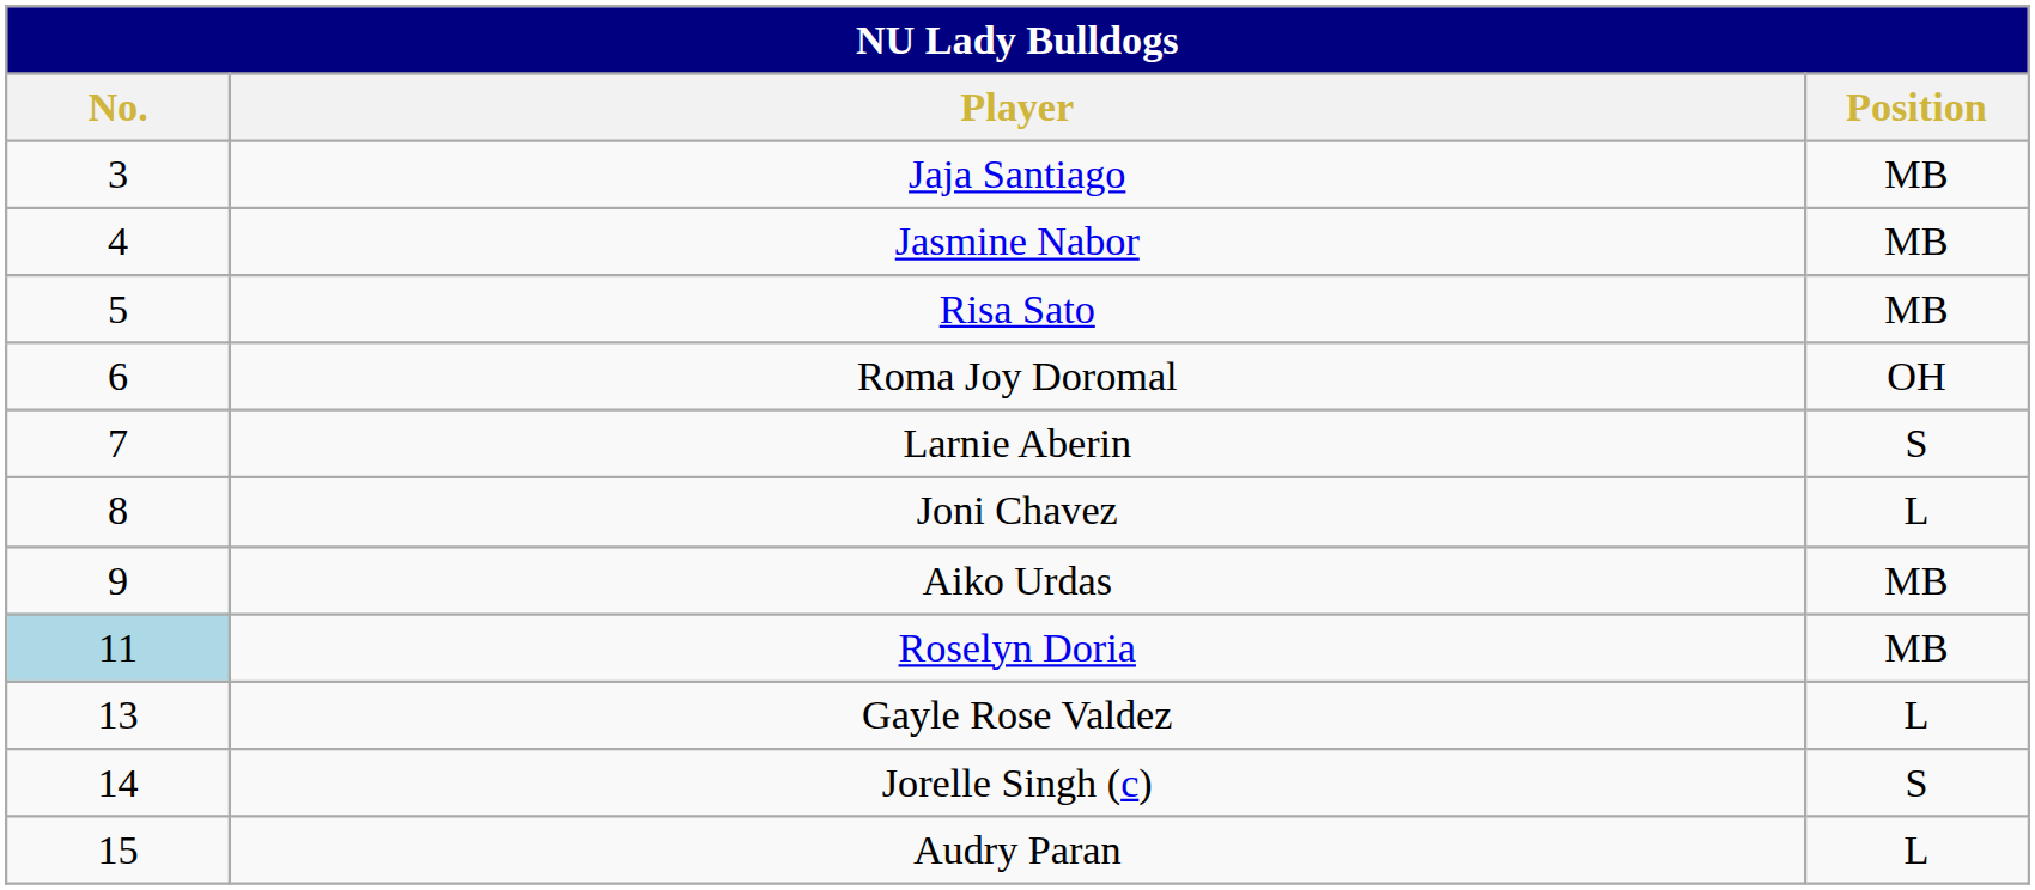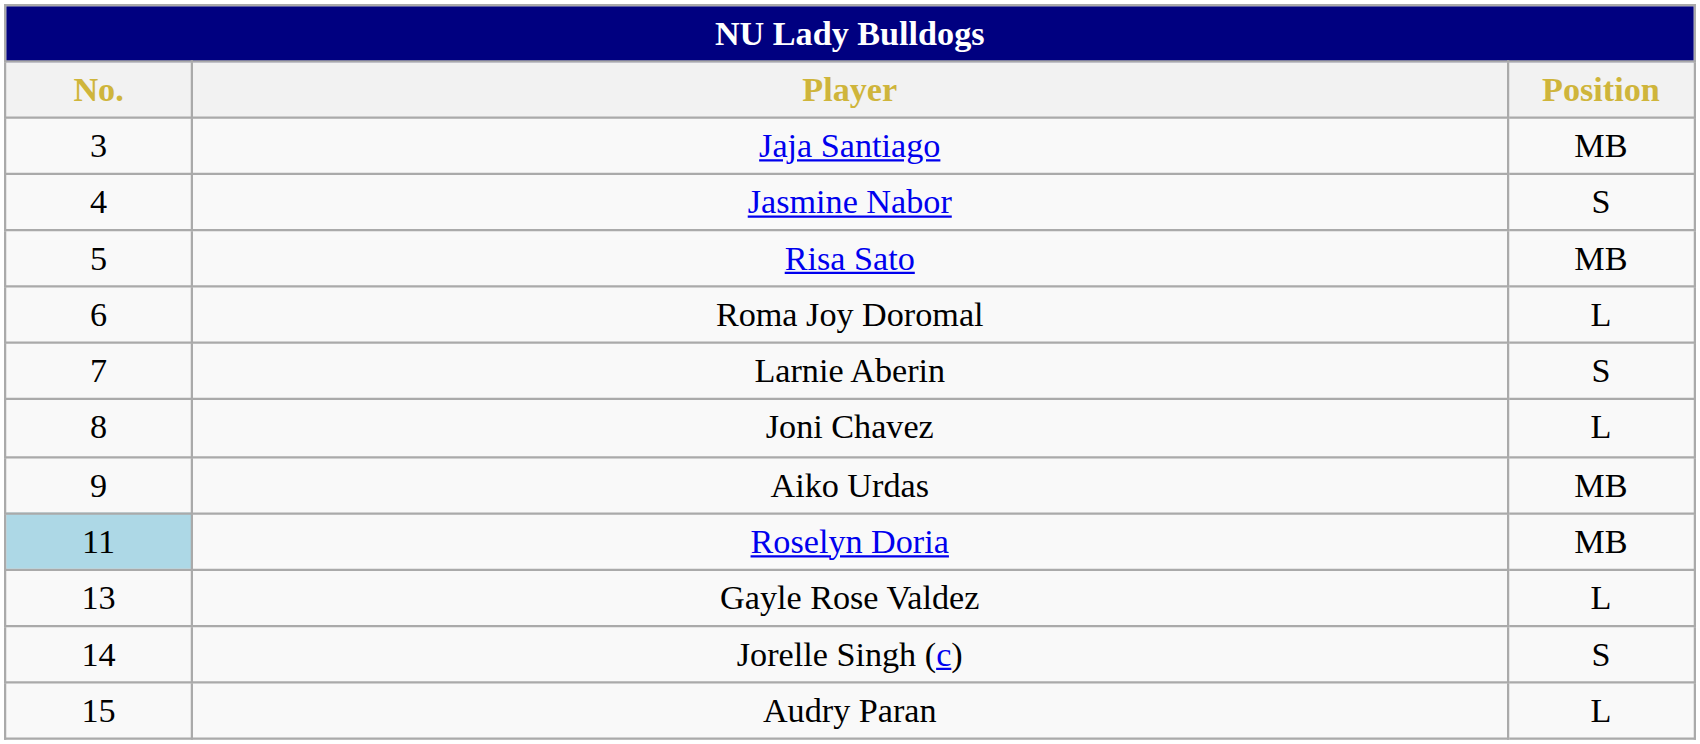 <table class="wikitable sortable" style="font-size:95%; text-align:left;">
 <tr>
 <th colspan="7" style= "background:#000080; color: white; text-align: center"><strong>NU Lady Bulldogs</strong></th>
 </tr>
 <tr style="background:#FFFFFF; color:#CFB53B">
 <th style= "align=center; width:5em;">No.</th>
 <th style= "align=center;width:38em;">Player</th>
 <th style= "align=center; width:5em;">Position</th>
 </tr>
 <tr align=center>
 <td>3</td>
 <td><a href='#'>Jaja Santiago</a></td>
 <td>MB</td>
 </tr>
 <tr align=center>
 <td>4</td>
 <td><a href='#'>Jasmine Nabor</a></td>
-<td>MB</td>
+<td>S</td>
 </tr>
 <tr align=center>
 <td>5</td>
 <td><a href='#'>Risa Sato</a></td>
 <td>MB</td>
 </tr>
 <tr align=center>
 <td>6</td>
 <td>Roma Joy Doromal</td>
-<td>OH</td>
+<td>L</td>
 </tr>
 <tr align=center>
 <td>7</td>
 <td>Larnie Aberin</td>
 <td>S</td>
 </tr>
 <tr align=center>
 <td>8</td>
 <td>Joni Chavez</td>
 <td>L</td>
 </tr>
 <tr align=center>
 <td>9</td>
 <td>Aiko Urdas</td>
 <td>MB</td>
 </tr>
 <tr align=center>
 <td style="background: lightblue;">11</td>
 <td><a href='#'>Roselyn Doria</a></td>
 <td>MB</td>
 </tr>
 <tr align=center>
 <td>13</td>
 <td>Gayle Rose Valdez</td>
 <td>L</td>
 </tr>
 <tr align=center>
 <td>14</td>
 <td>Jorelle Singh (<a href='#'>c</a>)</td>
 <td>S</td>
 </tr>
 <tr align=center>
 <td>15</td>
 <td>Audry Paran</td>
 <td>L</td>
 </tr>
 </table>
